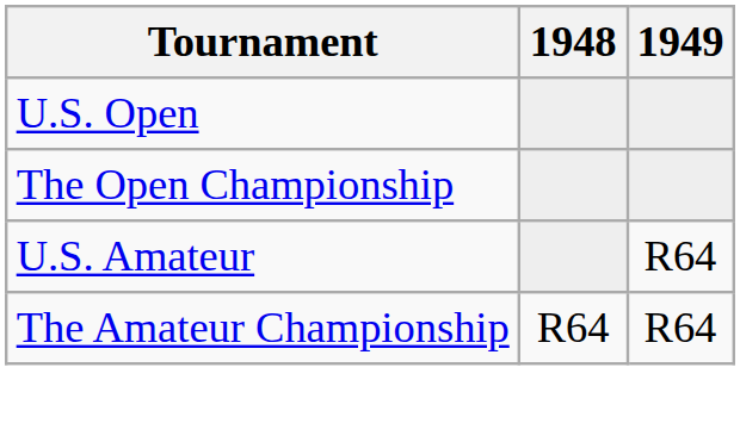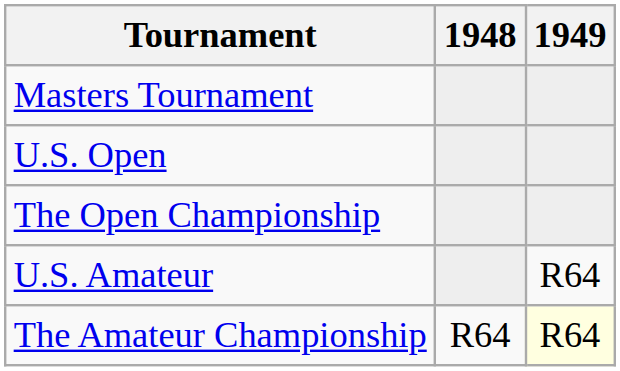 <table class="wikitable" style="font-size:95%;text-align:center;">
 <tr>
 <th>Tournament</th>
 <th>1948</th>
 <th>1949</th>
+</tr>
+<tr>
+<td align=left><a href='#'>Masters Tournament</a></td>
+<td style="background:#eeeeee;"></td>
+<td style="background:#eeeeee;"></td>
 </tr>
 <tr>
 <td align=left><a href='#'>U.S. Open</a></td>
 <td style="background:#eeeeee;"></td>
 <td style="background:#eeeeee;"></td>
 </tr>
 <tr>
 <td align=left><a href='#'>The Open Championship</a></td>
 <td style="background:#eeeeee;"></td>
 <td style="background:#eeeeee;"></td>
 </tr>
 <tr>
 <td align=left><a href='#'>U.S. Amateur</a></td>
 <td style="background:#eeeeee;"></td>
 <td>R64</td>
 </tr>
 <tr>
 <td align=left><a href='#'>The Amateur Championship</a></td>
 <td>R64</td>
-<td>R64</td>
+<td style="background: lightyellow;">R64</td>
 </tr>
 </table>
